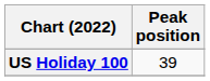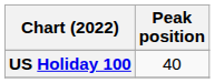 <table class="wikitable sortable plainrowheaders" style="text-align:center;">
 <tr>
 <th scope="col">Chart (2022)</th>
 <th scope="col">Peak<br>position</th>
 </tr>
 <tr>
 </tr>
 <tr>
 </tr>
 <tr>
 </tr>
 <tr>
 </tr>
 <tr>
 </tr>
 <tr>
 </tr>
 <tr>
 </tr>
 <tr>
 <th scope="row">US <a href='#'>Holiday 100</a></th>
-<td>39</td>
+<td>40</td>
 </tr>
 <tr>
 </tr>
 <tr>
 </tr>
 </table>
